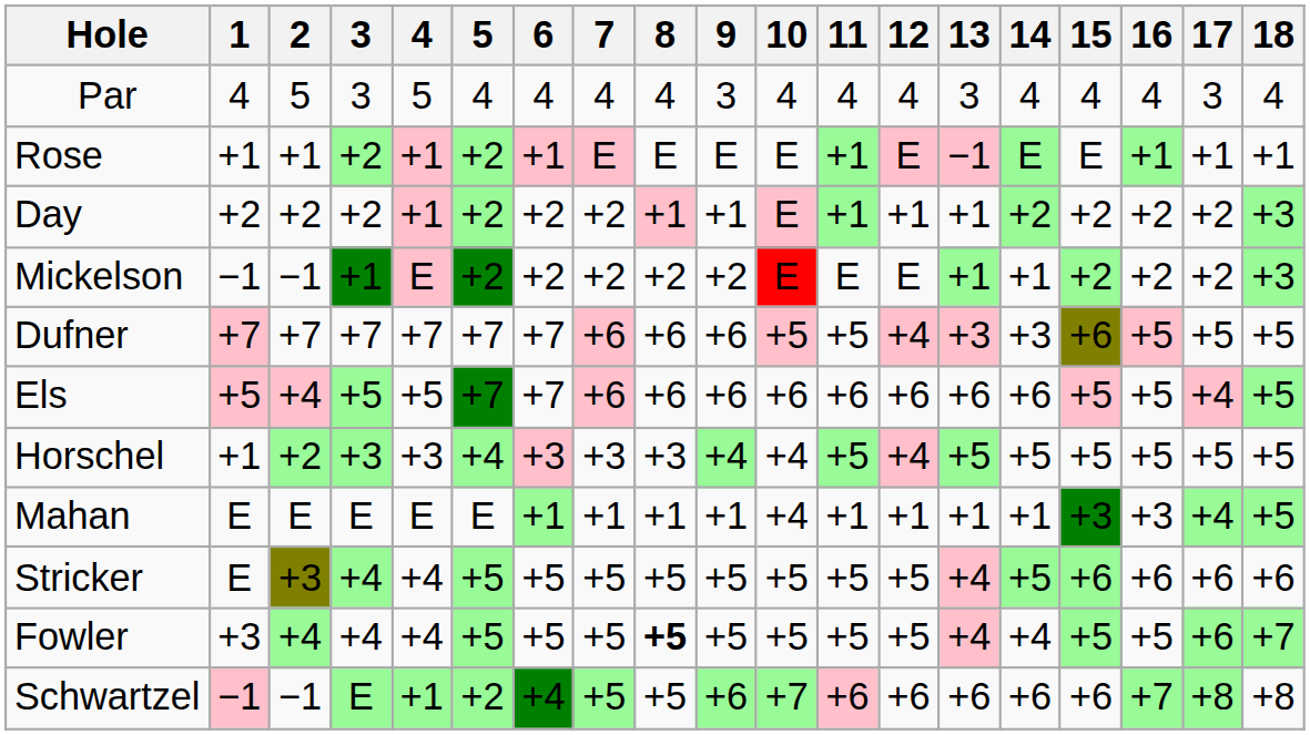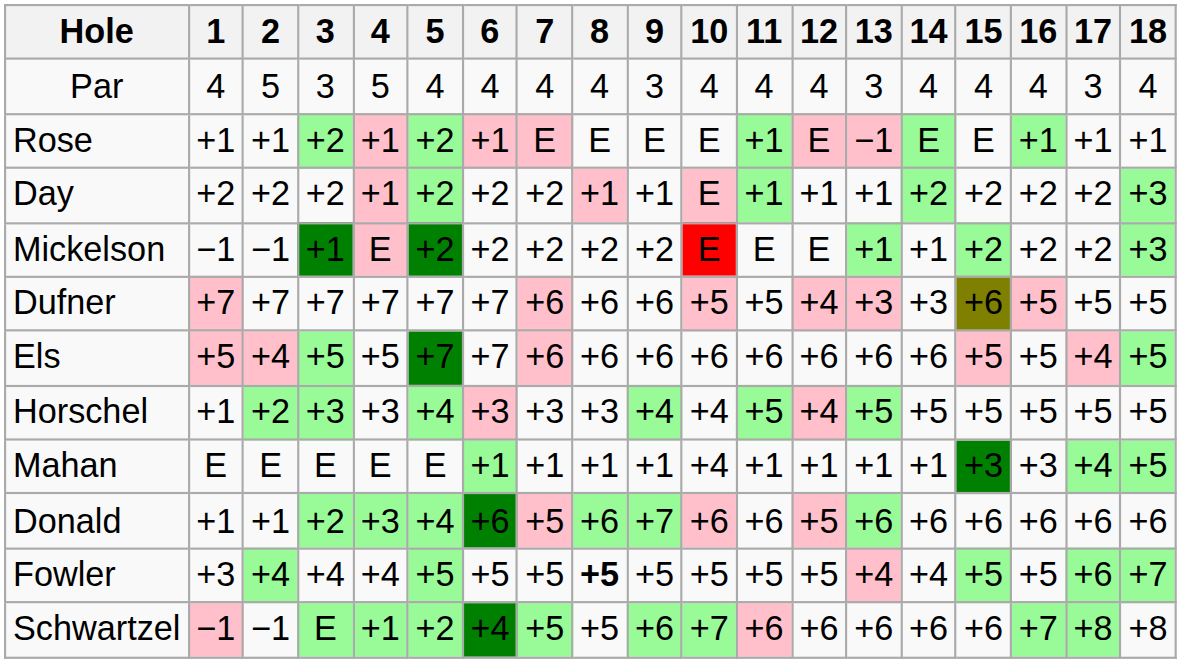 <table class="wikitable" style="text-align:center">
 <tr>
 <th>Hole</th>
 <th> 1 </th>
 <th> 2 </th>
 <th> 3 </th>
 <th> 4 </th>
 <th> 5 </th>
 <th> 6 </th>
 <th> 7 </th>
 <th> 8 </th>
 <th> 9 </th>
 <th>10</th>
 <th>11</th>
 <th>12</th>
 <th>13</th>
 <th>14</th>
 <th>15</th>
 <th>16</th>
 <th>17</th>
 <th>18</th>
 </tr>
 <tr>
 <td>Par</td>
 <td>4</td>
 <td>5</td>
 <td>3</td>
 <td>5</td>
 <td>4</td>
 <td>4</td>
 <td>4</td>
 <td>4</td>
 <td>3</td>
 <td>4</td>
 <td>4</td>
 <td>4</td>
 <td>3</td>
 <td>4</td>
 <td>4</td>
 <td>4</td>
 <td>3</td>
 <td>4</td>
 </tr>
 <tr>
 <td align=left> Rose</td>
 <td>+1</td>
 <td>+1</td>
 <td style="background: PaleGreen;">+2</td>
 <td style="background: Pink;">+1</td>
 <td style="background: PaleGreen;">+2</td>
 <td style="background: Pink;">+1</td>
 <td style="background: Pink;">E</td>
 <td>E</td>
 <td>E</td>
 <td>E</td>
 <td style="background: PaleGreen;">+1</td>
 <td style="background: Pink;">E</td>
 <td style="background: Pink;">−1</td>
 <td style="background: PaleGreen;">E</td>
 <td>E</td>
 <td style="background: PaleGreen;">+1</td>
 <td>+1</td>
 <td>+1</td>
 </tr>
 <tr>
 <td align=left> Day</td>
 <td>+2</td>
 <td>+2</td>
 <td>+2</td>
 <td style="background: Pink;">+1</td>
 <td style="background: PaleGreen;">+2</td>
 <td>+2</td>
 <td>+2</td>
 <td style="background: Pink;">+1</td>
 <td>+1</td>
 <td style="background: Pink;">E</td>
 <td style="background: PaleGreen;">+1</td>
 <td>+1</td>
 <td>+1</td>
 <td style="background: PaleGreen;">+2</td>
 <td>+2</td>
 <td>+2</td>
 <td>+2</td>
 <td style="background: PaleGreen;">+3</td>
 </tr>
 <tr>
 <td align=left> Mickelson</td>
 <td>−1</td>
 <td>−1</td>
 <td style="background: Green;">+1</td>
 <td style="background: Pink;">E</td>
 <td style="background: Green;">+2</td>
 <td>+2</td>
 <td>+2</td>
 <td>+2</td>
 <td>+2</td>
 <td style="background: Red;">E</td>
 <td>E</td>
 <td>E</td>
 <td style="background: PaleGreen;">+1</td>
 <td>+1</td>
 <td style="background: PaleGreen;">+2</td>
 <td>+2</td>
 <td>+2</td>
 <td style="background: PaleGreen;">+3</td>
 </tr>
 <tr>
 <td align=left> Dufner</td>
 <td style="background: Pink;">+7</td>
 <td>+7</td>
 <td>+7</td>
 <td>+7</td>
 <td>+7</td>
 <td>+7</td>
 <td style="background: Pink;">+6</td>
 <td>+6</td>
 <td>+6</td>
 <td style="background: Pink;">+5</td>
 <td>+5</td>
 <td style="background: Pink;">+4</td>
 <td style="background: Pink;">+3</td>
 <td>+3</td>
 <td style="background: Olive;">+6</td>
 <td style="background: Pink;">+5</td>
 <td>+5</td>
 <td>+5</td>
 </tr>
 <tr>
 <td align=left> Els</td>
 <td style="background: Pink;">+5</td>
 <td style="background: Pink;">+4</td>
 <td style="background: PaleGreen;">+5</td>
 <td>+5</td>
 <td style="background: Green;">+7</td>
 <td>+7</td>
 <td style="background: Pink;">+6</td>
 <td>+6</td>
 <td>+6</td>
 <td>+6</td>
 <td>+6</td>
 <td>+6</td>
 <td>+6</td>
 <td>+6</td>
 <td style="background: Pink;">+5</td>
 <td>+5</td>
 <td style="background: Pink;">+4</td>
 <td style="background: PaleGreen;">+5</td>
 </tr>
 <tr>
 <td align=left> Horschel</td>
 <td>+1</td>
 <td style="background: PaleGreen;">+2</td>
 <td style="background: PaleGreen;">+3</td>
 <td>+3</td>
 <td style="background: PaleGreen;">+4</td>
 <td style="background: Pink;">+3</td>
 <td>+3</td>
 <td>+3</td>
 <td style="background: PaleGreen;">+4</td>
 <td>+4</td>
 <td style="background: PaleGreen;">+5</td>
 <td style="background: Pink;">+4</td>
 <td style="background: PaleGreen;">+5</td>
 <td>+5</td>
 <td>+5</td>
 <td>+5</td>
 <td>+5</td>
 <td>+5</td>
 </tr>
 <tr>
 <td align=left> Mahan</td>
 <td>E</td>
 <td>E</td>
 <td>E</td>
 <td>E</td>
 <td>E</td>
 <td style="background: PaleGreen;">+1</td>
 <td>+1</td>
 <td>+1</td>
 <td>+1</td>
 <td>+4</td>
 <td>+1</td>
 <td>+1</td>
 <td>+1</td>
 <td>+1</td>
 <td style="background: Green;">+3</td>
 <td>+3</td>
 <td style="background: PaleGreen;">+4</td>
 <td style="background: PaleGreen;">+5</td>
 </tr>
 <tr>
-<td align=left> Stricker</td>
-<td>E</td>
-<td style="background: Olive;">+3</td>
+<td align=left> Donald</td>
+<td>+1</td>
+<td>+1</td>
+<td style="background: PaleGreen;">+2</td>
+<td style="background: PaleGreen;">+3</td>
 <td style="background: PaleGreen;">+4</td>
-<td>+4</td>
-<td style="background: PaleGreen;">+5</td>
-<td>+5</td>
-<td>+5</td>
-<td>+5</td>
-<td>+5</td>
-<td>+5</td>
-<td>+5</td>
-<td>+5</td>
-<td style="background: Pink;">+4</td>
-<td style="background: PaleGreen;">+5</td>
+<td style="background: Green;">+6</td>
+<td style="background: Pink;">+5</td>
 <td style="background: PaleGreen;">+6</td>
+<td style="background: PaleGreen;">+7</td>
+<td style="background: Pink;">+6</td>
+<td>+6</td>
+<td style="background: Pink;">+5</td>
+<td style="background: PaleGreen;">+6</td>
+<td>+6</td>
+<td>+6</td>
 <td>+6</td>
 <td>+6</td>
 <td>+6</td>
 </tr>
 <tr>
 <td align=left> Fowler</td>
 <td>+3</td>
 <td style="background: PaleGreen;">+4</td>
 <td>+4</td>
 <td>+4</td>
 <td style="background: PaleGreen;">+5</td>
 <td>+5</td>
 <td>+5</td>
 <td><strong>+5</strong></td>
 <td>+5</td>
 <td>+5</td>
 <td>+5</td>
 <td>+5</td>
 <td style="background: Pink;">+4</td>
 <td>+4</td>
 <td style="background: PaleGreen;">+5</td>
 <td>+5</td>
 <td style="background: PaleGreen;">+6</td>
 <td style="background: PaleGreen;">+7</td>
 </tr>
 <tr>
 <td align=left> Schwartzel</td>
 <td style="background: Pink;">−1</td>
 <td>−1</td>
 <td style="background: PaleGreen;">E</td>
 <td style="background: PaleGreen;">+1</td>
 <td style="background: PaleGreen;">+2</td>
 <td style="background: Green;">+4</td>
 <td style="background: PaleGreen;">+5</td>
 <td>+5</td>
 <td style="background: PaleGreen;">+6</td>
 <td style="background: PaleGreen;">+7</td>
 <td style="background: Pink;">+6</td>
 <td>+6</td>
 <td>+6</td>
 <td>+6</td>
 <td>+6</td>
 <td style="background: PaleGreen;">+7</td>
 <td style="background: PaleGreen;">+8</td>
 <td>+8</td>
 </tr>
 </table>
